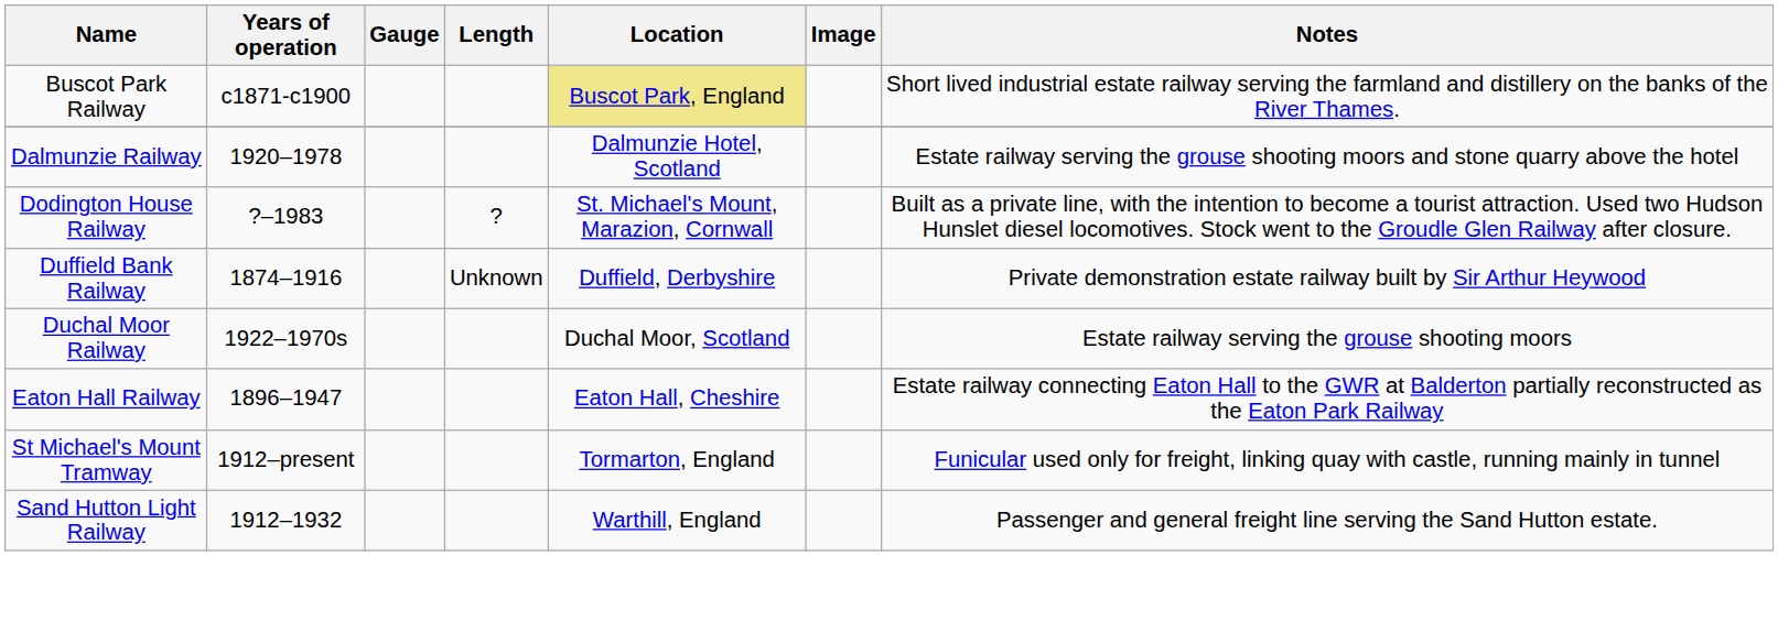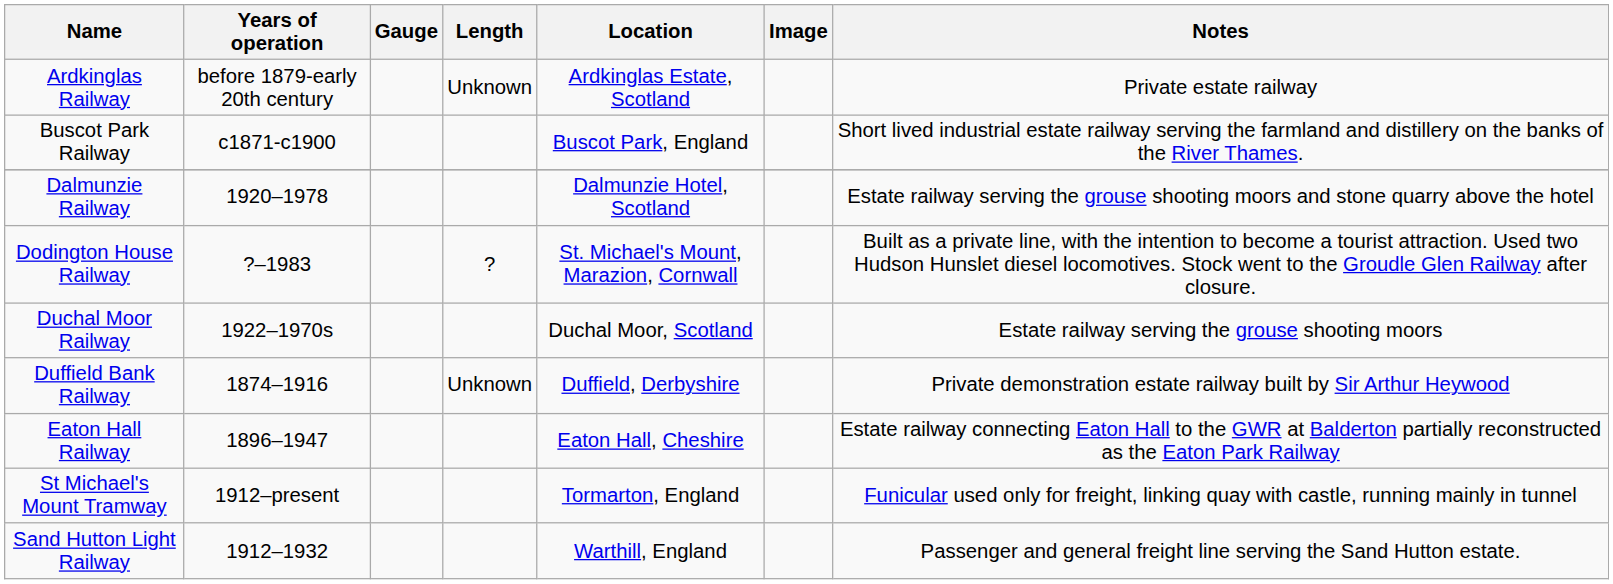 <table class="sortable wikitable" style="margin: 0 auto; text-align:center;"|+ style="margin:inherit; padding-bottom:0.25em">
 <tr>
 <th>Name</th>
 <th>Years of operation</th>
 <th>Gauge</th>
 <th>Length</th>
 <th>Location</th>
 <th>Image</th>
 <th>Notes</th>
 </tr>
 <tr>
+<td><a href='#'>Ardkinglas Railway</a></td>
+<td>before 1879-early 20th century</td>
+<td></td>
+<td>Unknown</td>
+<td><a href='#'>Ardkinglas Estate</a>, <a href='#'>Scotland</a></td>
+<td></td>
+<td>Private estate railway</td>
+</tr>
+<tr>
 <td>Buscot Park Railway</td>
 <td>c1871-c1900</td>
 <td></td>
 <td></td>
-<td style="background: khaki;"><a href='#'>Buscot Park</a>, England</td>
+<td><a href='#'>Buscot Park</a>, England</td>
 <td></td>
 <td>Short lived industrial estate railway serving the farmland and distillery on the banks of the <a href='#'>River Thames</a>.</td>
 </tr>
 <tr>
 </tr>
 <tr>
 <td><a href='#'>Dalmunzie Railway</a></td>
 <td>1920–1978</td>
 <td></td>
 <td></td>
 <td><a href='#'>Dalmunzie Hotel</a>, <a href='#'>Scotland</a></td>
 <td></td>
 <td>Estate railway serving the <a href='#'>grouse</a> shooting moors and stone quarry above the hotel</td>
 </tr>
 <tr>
 <td><a href='#'>Dodington House Railway</a></td>
 <td>?–1983</td>
 <td></td>
 <td>?</td>
 <td><a href='#'>St. Michael's Mount</a>, <a href='#'>Marazion</a>, <a href='#'>Cornwall</a></td>
 <td></td>
 <td>Built as a private line, with the intention to become a tourist attraction. Used two Hudson Hunslet diesel locomotives. Stock went to the <a href='#'>Groudle Glen Railway</a> after closure.</td>
 </tr>
 <tr>
+<td><a href='#'>Duchal Moor Railway</a></td>
+<td>1922–1970s</td>
+<td></td>
+<td></td>
+<td>Duchal Moor, <a href='#'>Scotland</a></td>
+<td></td>
+<td>Estate railway serving the <a href='#'>grouse</a> shooting moors</td>
+</tr>
+<tr>
 <td><a href='#'>Duffield Bank Railway</a></td>
 <td>1874–1916</td>
 <td></td>
 <td>Unknown</td>
 <td><a href='#'>Duffield</a>, <a href='#'>Derbyshire</a></td>
 <td></td>
 <td>Private demonstration estate railway built by <a href='#'>Sir Arthur Heywood</a></td>
-</tr>
-<tr>
-<td><a href='#'>Duchal Moor Railway</a></td>
-<td>1922–1970s</td>
-<td></td>
-<td></td>
-<td>Duchal Moor, <a href='#'>Scotland</a></td>
-<td></td>
-<td>Estate railway serving the <a href='#'>grouse</a> shooting moors</td>
 </tr>
 <tr>
 <td><a href='#'>Eaton Hall Railway</a></td>
 <td>1896–1947</td>
 <td></td>
 <td></td>
 <td><a href='#'>Eaton Hall</a>, <a href='#'>Cheshire</a></td>
 <td></td>
 <td>Estate railway connecting <a href='#'>Eaton Hall</a> to the <a href='#'>GWR</a> at <a href='#'>Balderton</a> partially reconstructed as the <a href='#'>Eaton Park Railway</a></td>
 </tr>
 <tr>
 <td><a href='#'>St Michael's Mount Tramway</a></td>
 <td>1912–present</td>
 <td></td>
 <td></td>
 <td><a href='#'>Tormarton</a>, England</td>
 <td></td>
 <td><a href='#'>Funicular</a> used only for freight, linking quay with castle, running mainly in tunnel</td>
 </tr>
 <tr>
 <td><a href='#'>Sand Hutton Light Railway</a></td>
 <td>1912–1932</td>
 <td></td>
 <td></td>
 <td><a href='#'>Warthill</a>, England</td>
 <td></td>
 <td>Passenger and general freight line serving the Sand Hutton estate.</td>
 </tr>
 </table>
